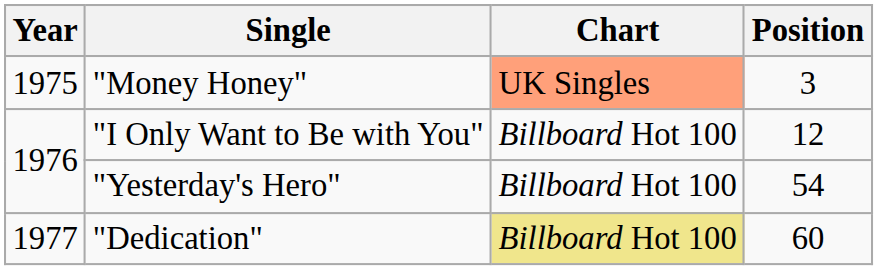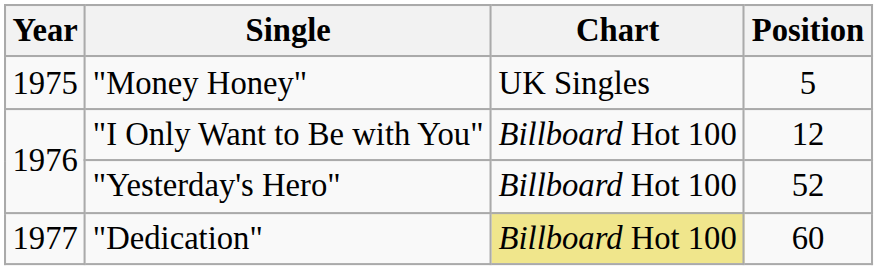 <table class="wikitable">
 <tr>
 <th>Year</th>
 <th>Single</th>
 <th>Chart</th>
 <th>Position</th>
 </tr>
 <tr>
 <td>1975</td>
 <td>"Money Honey"</td>
-<td style="background: lightsalmon;">UK Singles</td>
-<td align="center">3</td>
+<td>UK Singles</td>
+<td align="center">5</td>
 </tr>
 <tr>
 <td rowspan="2">1976</td>
 <td>"I Only Want to Be with You"</td>
 <td><em>Billboard</em> Hot 100</td>
 <td align="center">12</td>
 </tr>
 <tr>
 <td>"Yesterday's Hero"</td>
 <td><em>Billboard</em> Hot 100</td>
-<td align="center">54</td>
+<td align="center">52</td>
 </tr>
 <tr>
 <td>1977</td>
 <td>"Dedication"</td>
 <td style="background: khaki;"><em>Billboard</em> Hot 100</td>
 <td align="center">60</td>
 </tr>
 </table>
